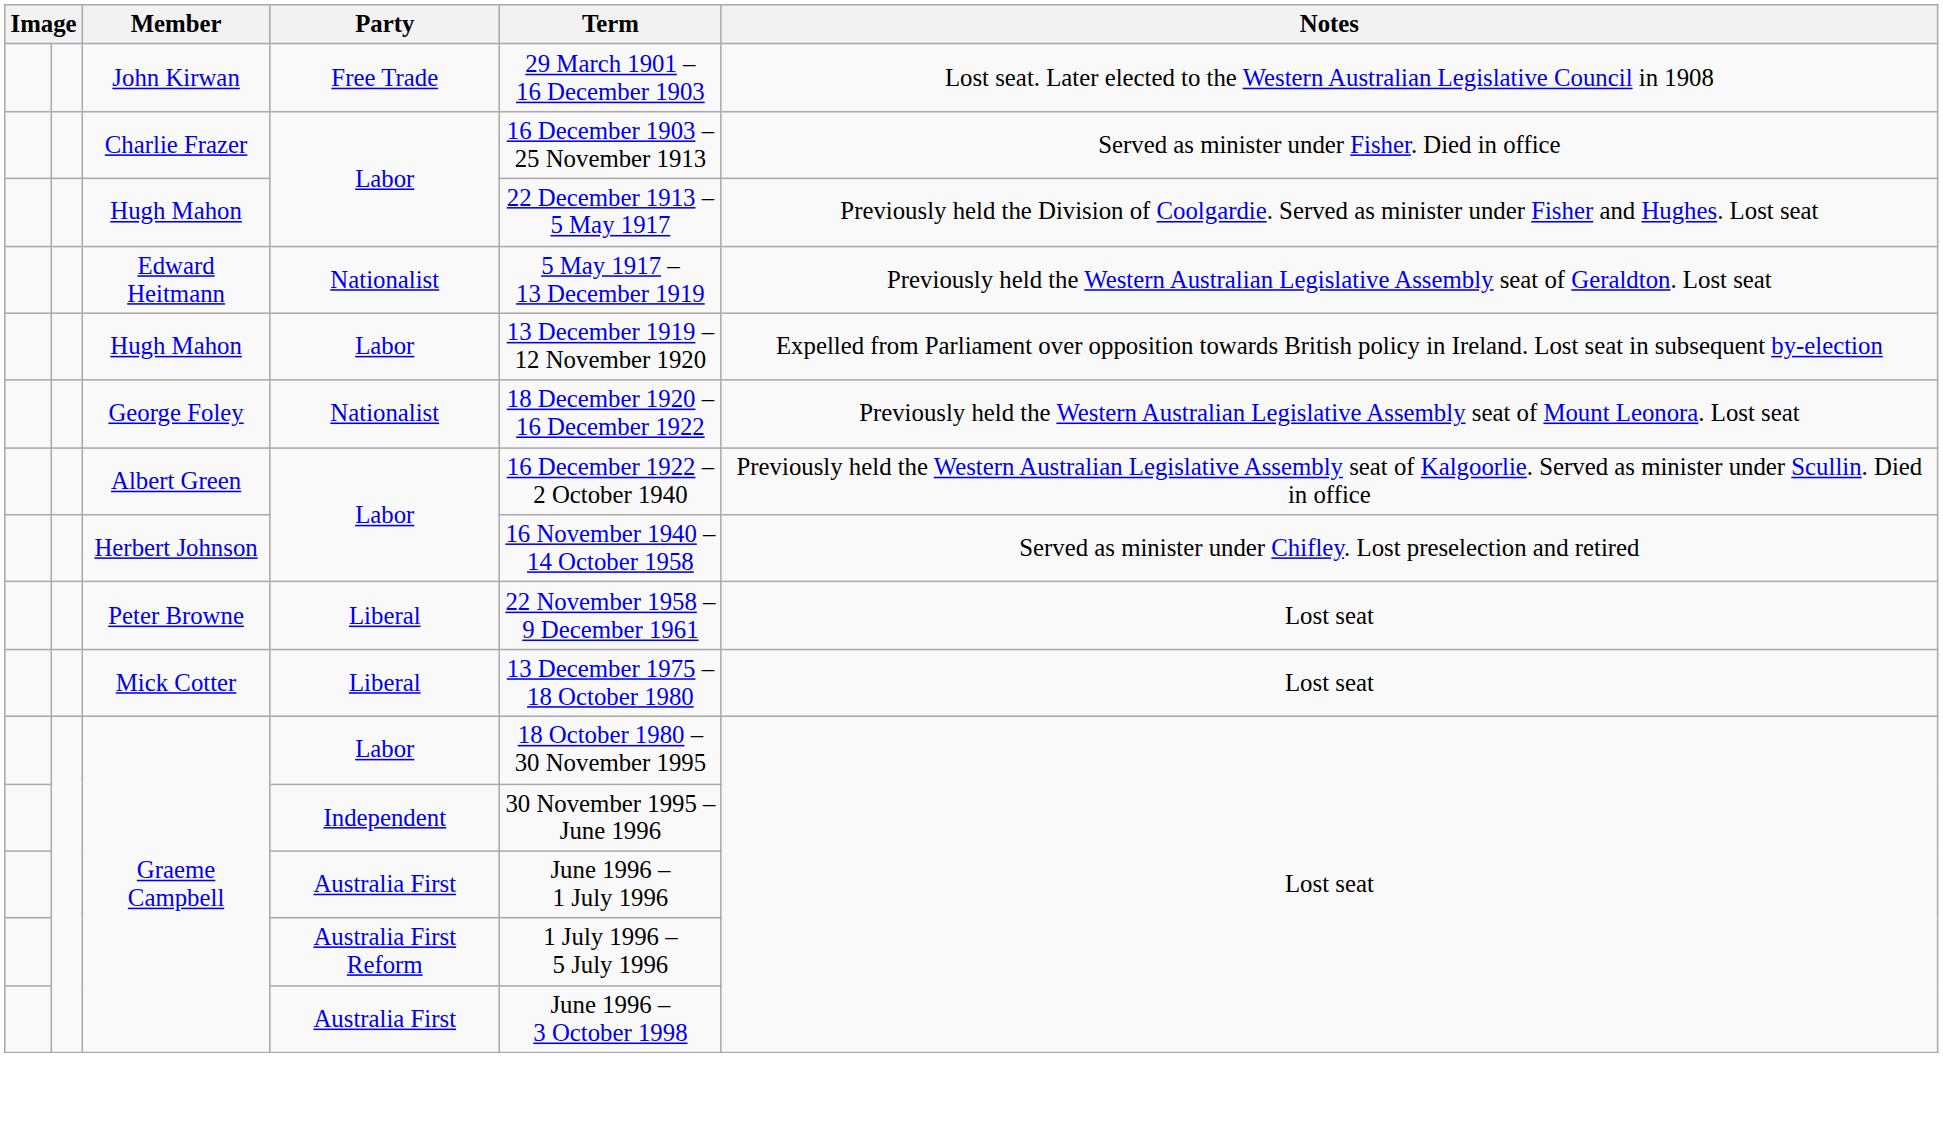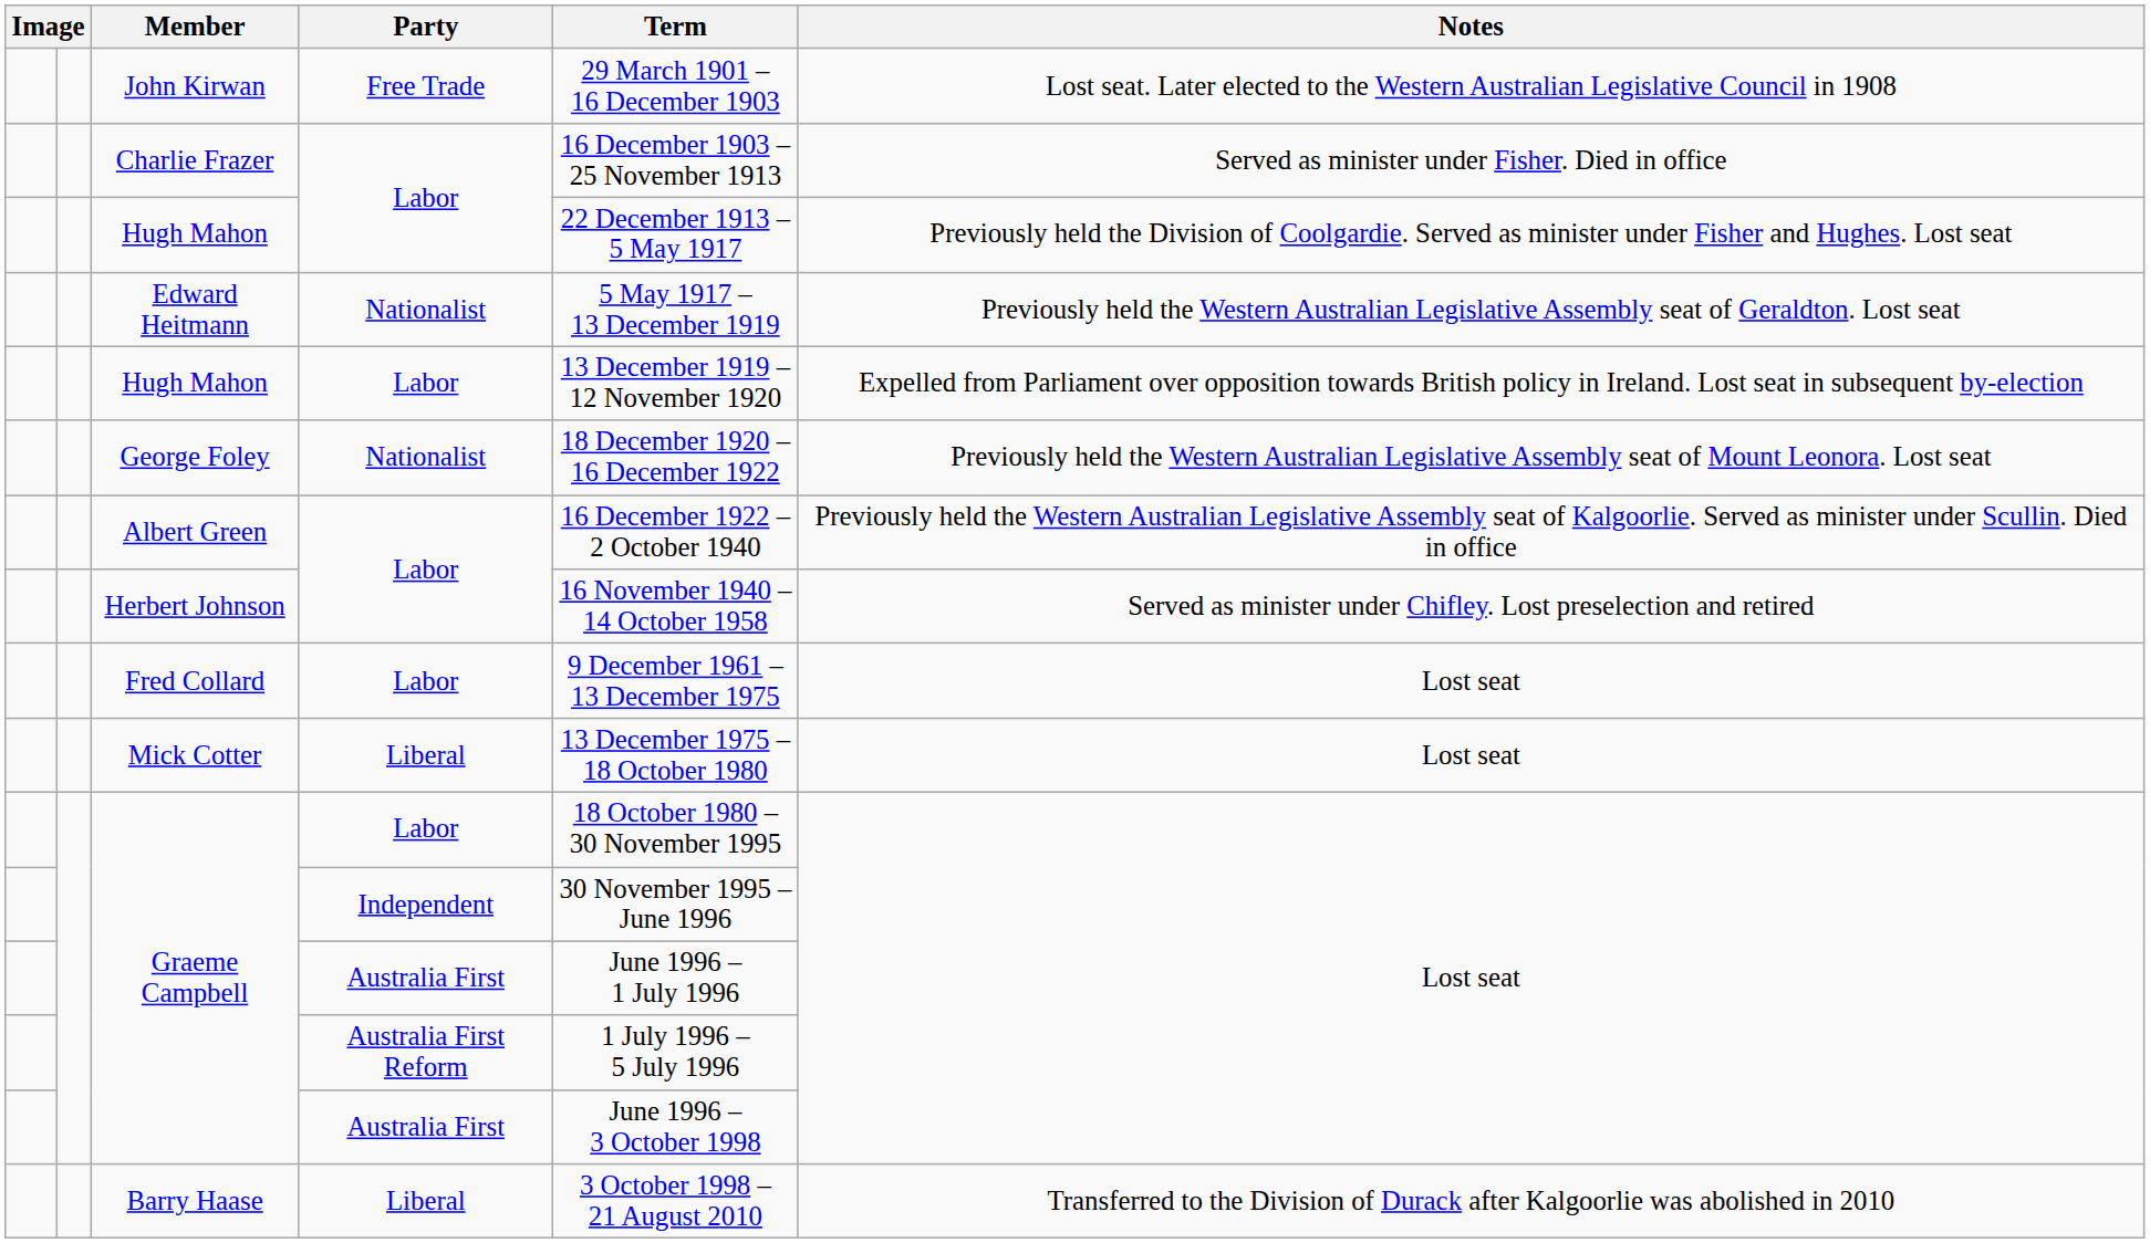 <table class=wikitable style="text-align:center">
 <tr>
 <th colspan=2>Image</th>
 <th>Member</th>
 <th>Party</th>
 <th>Term</th>
 <th>Notes</th>
 </tr>
 <tr>
 <td> </td>
 <td></td>
 <td><a href='#'>John Kirwan</a><br></td>
 <td><a href='#'>Free Trade</a></td>
 <td nowrap><a href='#'>29 March 1901</a> –<br><a href='#'>16 December 1903</a></td>
 <td>Lost seat. Later elected to the <a href='#'>Western Australian Legislative Council</a> in 1908</td>
 </tr>
 <tr>
 <td> </td>
 <td></td>
 <td><a href='#'>Charlie Frazer</a><br></td>
 <td rowspan="2"><a href='#'>Labor</a></td>
 <td nowrap><a href='#'>16 December 1903</a> –<br>25 November 1913</td>
 <td>Served as minister under <a href='#'>Fisher</a>. Died in office</td>
 </tr>
 <tr>
 <td> </td>
 <td></td>
 <td><a href='#'>Hugh Mahon</a><br></td>
 <td nowrap><a href='#'>22 December 1913</a> –<br><a href='#'>5 May 1917</a></td>
 <td>Previously held the Division of <a href='#'>Coolgardie</a>. Served as minister under <a href='#'>Fisher</a> and <a href='#'>Hughes</a>. Lost seat</td>
 </tr>
 <tr>
 <td> </td>
 <td></td>
 <td><a href='#'>Edward Heitmann</a><br></td>
 <td><a href='#'>Nationalist</a></td>
 <td nowrap><a href='#'>5 May 1917</a> –<br><a href='#'>13 December 1919</a></td>
 <td>Previously held the <a href='#'>Western Australian Legislative Assembly</a> seat of <a href='#'>Geraldton</a>. Lost seat</td>
 </tr>
 <tr>
 <td> </td>
 <td></td>
 <td><a href='#'>Hugh Mahon</a><br></td>
 <td><a href='#'>Labor</a></td>
 <td nowrap><a href='#'>13 December 1919</a> –<br>12 November 1920</td>
 <td>Expelled from Parliament over opposition towards British policy in Ireland. Lost seat in subsequent <a href='#'>by-election</a></td>
 </tr>
 <tr>
 <td> </td>
 <td></td>
 <td><a href='#'>George Foley</a><br></td>
 <td><a href='#'>Nationalist</a></td>
 <td nowrap><a href='#'>18 December 1920</a> –<br><a href='#'>16 December 1922</a></td>
 <td>Previously held the <a href='#'>Western Australian Legislative Assembly</a> seat of <a href='#'>Mount Leonora</a>. Lost seat</td>
 </tr>
 <tr>
 <td> </td>
 <td></td>
 <td><a href='#'>Albert Green</a><br></td>
 <td rowspan="2"><a href='#'>Labor</a></td>
 <td nowrap><a href='#'>16 December 1922</a> –<br>2 October 1940</td>
 <td>Previously held the <a href='#'>Western Australian Legislative Assembly</a> seat of <a href='#'>Kalgoorlie</a>. Served as minister under <a href='#'>Scullin</a>. Died in office</td>
 </tr>
 <tr>
 <td> </td>
 <td></td>
 <td><a href='#'>Herbert Johnson</a><br></td>
 <td nowrap><a href='#'>16 November 1940</a> –<br><a href='#'>14 October 1958</a></td>
 <td>Served as minister under <a href='#'>Chifley</a>. Lost preselection and retired</td>
 </tr>
 <tr>
 <td> </td>
 <td></td>
-<td><a href='#'>Peter Browne</a><br></td>
-<td><a href='#'>Liberal</a></td>
-<td nowrap><a href='#'>22 November 1958</a> –<br><a href='#'>9 December 1961</a></td>
+<td><a href='#'>Fred Collard</a><br></td>
+<td><a href='#'>Labor</a></td>
+<td nowrap><a href='#'>9 December 1961</a> –<br><a href='#'>13 December 1975</a></td>
 <td>Lost seat</td>
 </tr>
 <tr>
 <td> </td>
 <td></td>
 <td><a href='#'>Mick Cotter</a><br></td>
 <td><a href='#'>Liberal</a></td>
 <td nowrap><a href='#'>13 December 1975</a> –<br><a href='#'>18 October 1980</a></td>
 <td>Lost seat</td>
 </tr>
 <tr>
 <td> </td>
 <td rowspan=5></td>
 <td rowspan=5><a href='#'>Graeme Campbell</a><br></td>
 <td><a href='#'>Labor</a></td>
 <td nowrap><a href='#'>18 October 1980</a> –<br>30 November 1995</td>
 <td rowspan=5>Lost seat</td>
 </tr>
 <tr>
 <td> </td>
 <td><a href='#'>Independent</a></td>
 <td nowrap>30 November 1995 –<br>June 1996</td>
 </tr>
 <tr>
 <td> </td>
 <td><a href='#'>Australia First</a></td>
 <td nowrap>June 1996 –<br>1 July 1996</td>
 </tr>
 <tr>
 <td> </td>
 <td><a href='#'>Australia First Reform</a></td>
 <td nowrap>1 July 1996 –<br>5 July 1996</td>
 </tr>
 <tr>
 <td> </td>
 <td><a href='#'>Australia First</a></td>
 <td nowrap>June 1996 –<br><a href='#'>3 October 1998</a></td>
 </tr>
+<tr>
+<td> </td>
+<td></td>
+<td><a href='#'>Barry Haase</a><br></td>
+<td><a href='#'>Liberal</a></td>
+<td nowrap><a href='#'>3 October 1998</a> –<br><a href='#'>21 August 2010</a></td>
+<td>Transferred to the Division of <a href='#'>Durack</a> after Kalgoorlie was abolished in 2010</td>
+</tr>
 </table>
